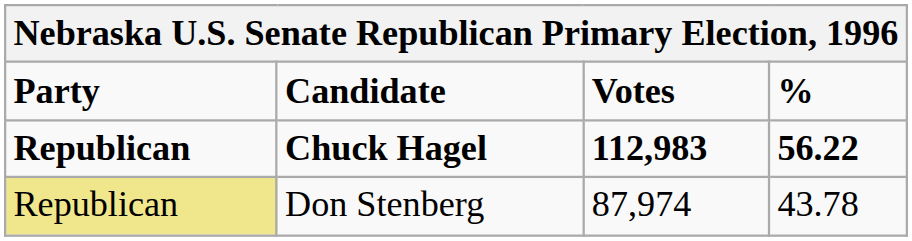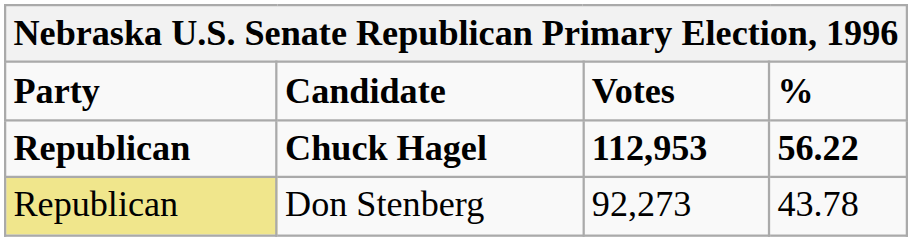 <table class="wikitable">
 <tr>
 <th colspan="4">Nebraska U.S. Senate Republican Primary Election, 1996</th>
 </tr>
 <tr>
 <td><strong>Party</strong></td>
 <td><strong>Candidate</strong></td>
 <td><strong>Votes</strong></td>
 <td><strong>%</strong></td>
 </tr>
 <tr>
 <td><strong>Republican</strong></td>
 <td><strong>Chuck Hagel</strong></td>
-<td><strong>112,983</strong></td>
+<td><strong>112,953</strong></td>
 <td><strong>56.22</strong></td>
 </tr>
 <tr>
 <td style="background: khaki;">Republican</td>
 <td>Don Stenberg</td>
-<td>87,974</td>
+<td>92,273</td>
 <td>43.78</td>
 </tr>
 </table>
